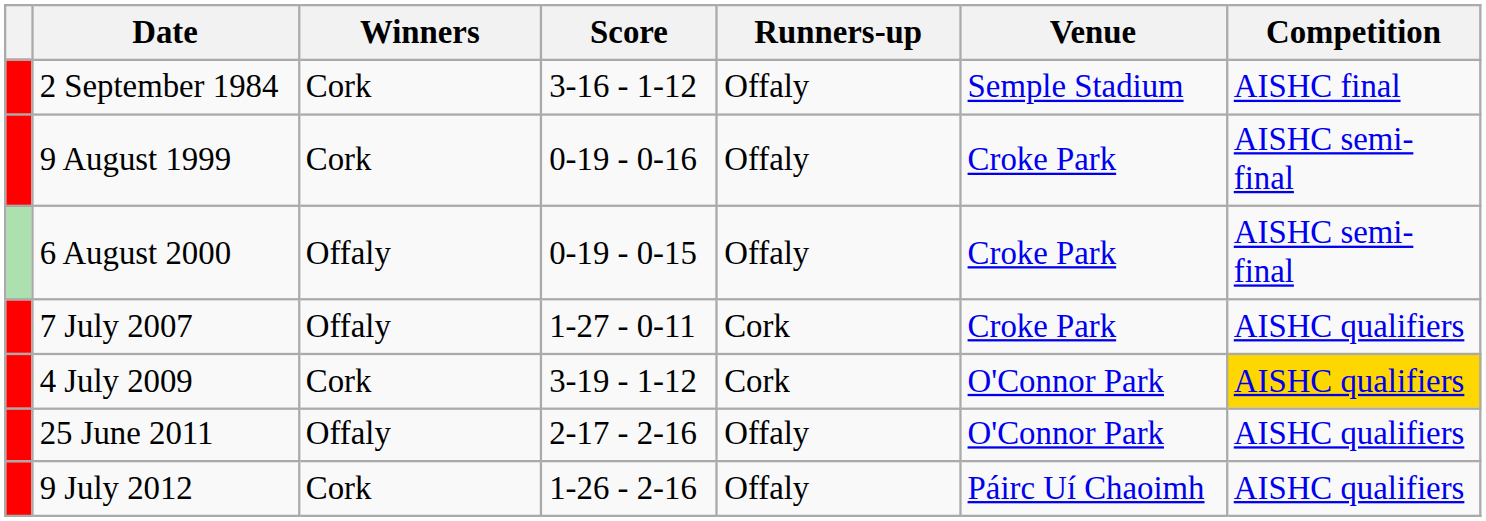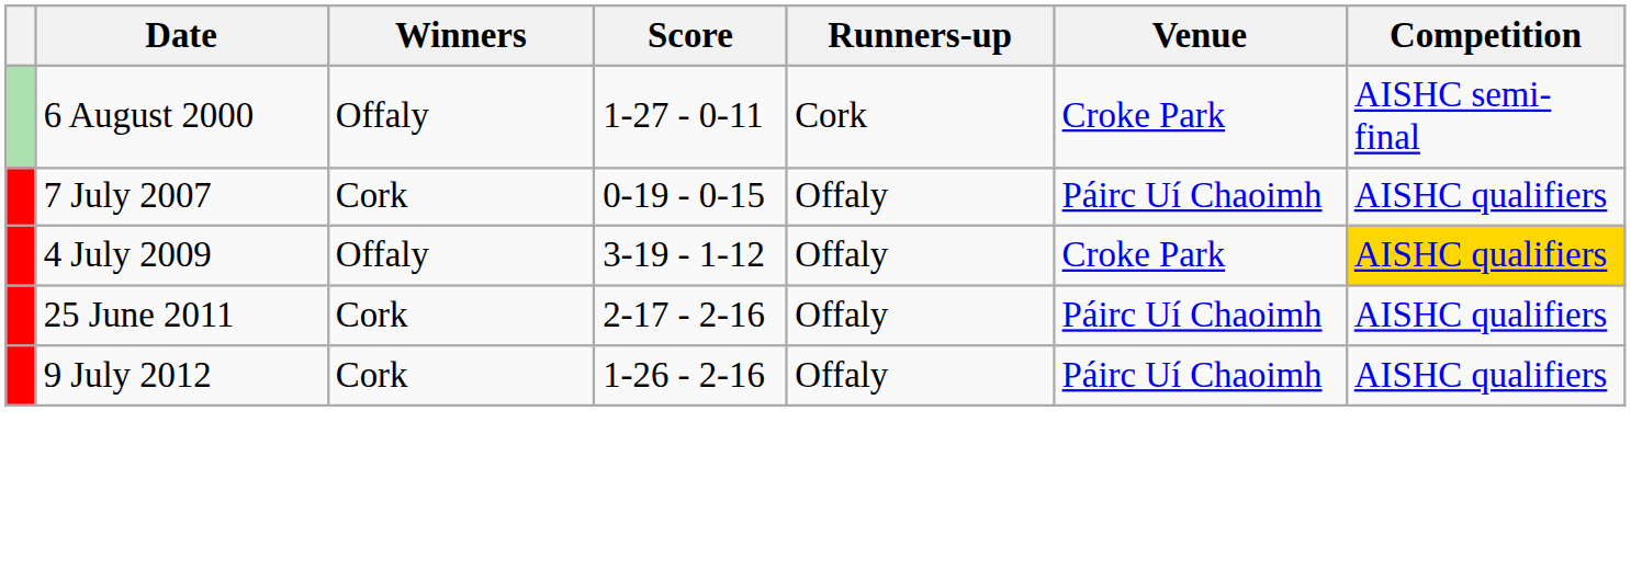 <table class="wikitable" style="font-size:90%">
 <tr>
 <th width=5></th>
 <th width=110>Date</th>
 <th width=100>Winners</th>
 <th width=70>Score</th>
 <th width=100>Runners-up</th>
 <th width=110>Venue</th>
 <th width=105>Competition</th>
 </tr>
 <tr>
-<td style="background-color:#FF0000"></td>
-<td>2 September 1984</td>
-<td>Cork</td>
-<td>3-16 - 1-12</td>
-<td>Offaly</td>
-<td><a href='#'>Semple Stadium</a></td>
-<td><a href='#'>AISHC final</a></td>
-</tr>
-<tr>
-<td style="background-color:#FF0000"></td>
-<td>9 August 1999</td>
-<td>Cork</td>
-<td>0-19 - 0-16</td>
-<td>Offaly</td>
-<td><a href='#'>Croke Park</a></td>
-<td><a href='#'>AISHC semi-final</a></td>
-</tr>
-<tr>
 <td style="background-color:#ACE1AF"></td>
 <td>6 August 2000</td>
 <td>Offaly</td>
-<td>0-19 - 0-15</td>
-<td>Offaly</td>
+<td>1-27 - 0-11</td>
+<td>Cork</td>
 <td><a href='#'>Croke Park</a></td>
 <td><a href='#'>AISHC semi-final</a></td>
 </tr>
 <tr>
 <td style="background-color:#FF0000"></td>
 <td>7 July 2007</td>
+<td>Cork</td>
+<td>0-19 - 0-15</td>
 <td>Offaly</td>
-<td>1-27 - 0-11</td>
-<td>Cork</td>
-<td><a href='#'>Croke Park</a></td>
+<td><a href='#'>Páirc Uí Chaoimh</a></td>
 <td><a href='#'>AISHC qualifiers</a></td>
 </tr>
 <tr>
 <td style="background-color:#FF0000"></td>
 <td>4 July 2009</td>
-<td>Cork</td>
+<td>Offaly</td>
 <td>3-19 - 1-12</td>
-<td>Cork</td>
-<td><a href='#'>O'Connor Park</a></td>
+<td>Offaly</td>
+<td><a href='#'>Croke Park</a></td>
 <td style="background: gold;"><a href='#'>AISHC qualifiers</a></td>
 </tr>
 <tr>
 <td style="background-color:#FF0000"></td>
 <td>25 June 2011</td>
-<td>Offaly</td>
+<td>Cork</td>
 <td>2-17 - 2-16</td>
 <td>Offaly</td>
-<td><a href='#'>O'Connor Park</a></td>
+<td><a href='#'>Páirc Uí Chaoimh</a></td>
 <td><a href='#'>AISHC qualifiers</a></td>
 </tr>
 <tr>
 <td style="background-color:#FF0000"></td>
 <td>9 July 2012</td>
 <td>Cork</td>
 <td>1-26 - 2-16</td>
 <td>Offaly</td>
 <td><a href='#'>Páirc Uí Chaoimh</a></td>
 <td><a href='#'>AISHC qualifiers</a></td>
 </tr>
 </table>
